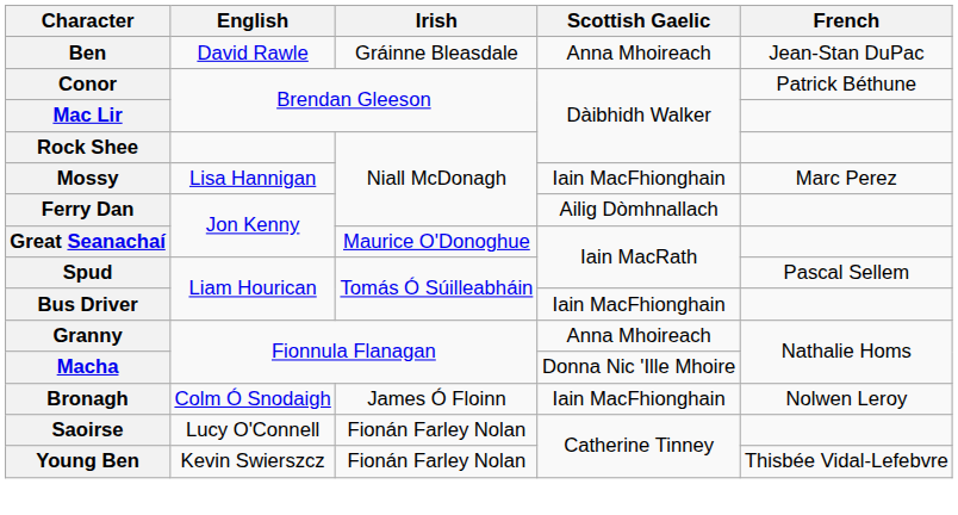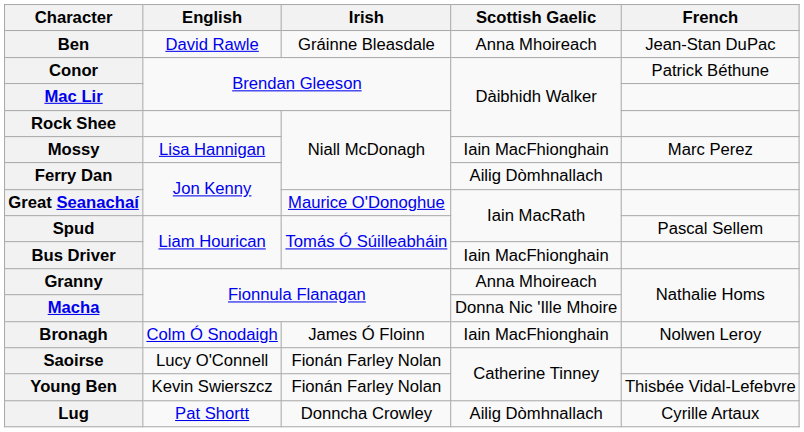 <table class="wikitable" style = "text-align:center">
 <tr>
 <th>Character</th>
 <th>English</th>
 <th>Irish</th>
 <th>Scottish Gaelic</th>
 <th>French</th>
 </tr>
 <tr>
 <th>Ben</th>
 <td><a href='#'>David Rawle</a></td>
 <td>Gráinne Bleasdale</td>
 <td>Anna Mhoireach</td>
 <td>Jean-Stan DuPac</td>
 </tr>
 <tr>
 <th>Conor</th>
 <td rowspan=2; colspan=2><a href='#'>Brendan Gleeson</a></td>
 <td rowspan=3>Dàibhidh Walker</td>
 <td>Patrick Béthune</td>
 </tr>
 <tr>
 <th><a href='#'>Mac Lir</a></th>
 <td></td>
 </tr>
 <tr>
 <th>Rock Shee</th>
 <td></td>
 <td rowspan=3>Niall McDonagh</td>
 <td></td>
 </tr>
 <tr>
 <th>Mossy</th>
 <td><a href='#'>Lisa Hannigan</a></td>
 <td>Iain MacFhionghain</td>
 <td>Marc Perez</td>
 </tr>
 <tr>
 <th>Ferry Dan</th>
 <td rowspan=2><a href='#'>Jon Kenny</a></td>
 <td>Ailig Dòmhnallach</td>
 <td></td>
 </tr>
 <tr>
 <th>Great <a href='#'>Seanachaí</a></th>
 <td><a href='#'>Maurice O'Donoghue</a></td>
 <td rowspan=2>Iain MacRath</td>
 <td></td>
 </tr>
 <tr>
 <th>Spud</th>
 <td rowspan=2><a href='#'>Liam Hourican</a></td>
 <td rowspan=2><a href='#'>Tomás Ó Súilleabháin</a></td>
 <td>Pascal Sellem</td>
 </tr>
 <tr>
 <th>Bus Driver</th>
 <td>Iain MacFhionghain</td>
 <td></td>
 </tr>
 <tr>
 <th>Granny</th>
 <td rowspan=2; colspan=2><a href='#'>Fionnula Flanagan</a></td>
 <td>Anna Mhoireach</td>
 <td rowspan=2>Nathalie Homs</td>
 </tr>
 <tr>
 <th><a href='#'>Macha</a></th>
 <td>Donna Nic 'Ille Mhoire</td>
 </tr>
 <tr>
 <th>Bronagh</th>
 <td><a href='#'>Colm Ó Snodaigh</a></td>
 <td>James Ó Floinn</td>
 <td>Iain MacFhionghain</td>
 <td>Nolwen Leroy</td>
 </tr>
 <tr>
 <th>Saoirse</th>
 <td>Lucy O'Connell</td>
 <td>Fionán Farley Nolan</td>
 <td rowspan=2>Catherine Tinney</td>
 <td></td>
 </tr>
 <tr>
 <th>Young Ben</th>
 <td>Kevin Swierszcz</td>
 <td>Fionán Farley Nolan</td>
 <td>Thisbée Vidal-Lefebvre</td>
 </tr>
+<tr>
+<th>Lug</th>
+<td><a href='#'>Pat Shortt</a></td>
+<td>Donncha Crowley</td>
+<td>Ailig Dòmhnallach</td>
+<td>Cyrille Artaux</td>
+</tr>
 </table>
